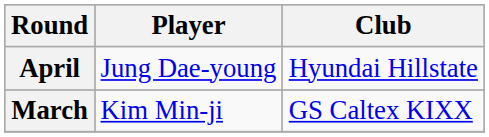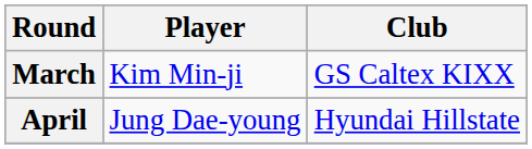 <table class=wikitable>
 <tr>
 <th>Round</th>
 <th>Player</th>
 <th>Club</th>
 </tr>
 <tr>
+<th>March</th>
+<td> <a href='#'>Kim Min-ji</a></td>
+<td><a href='#'>GS Caltex KIXX</a></td>
+</tr>
+<tr>
 <th>April</th>
 <td> <a href='#'>Jung Dae-young</a></td>
 <td><a href='#'>Hyundai Hillstate</a></td>
 </tr>
 <tr>
-<th>March</th>
-<td> <a href='#'>Kim Min-ji</a></td>
-<td><a href='#'>GS Caltex KIXX</a></td>
-</tr>
-<tr>
 </tr>
 </table>
